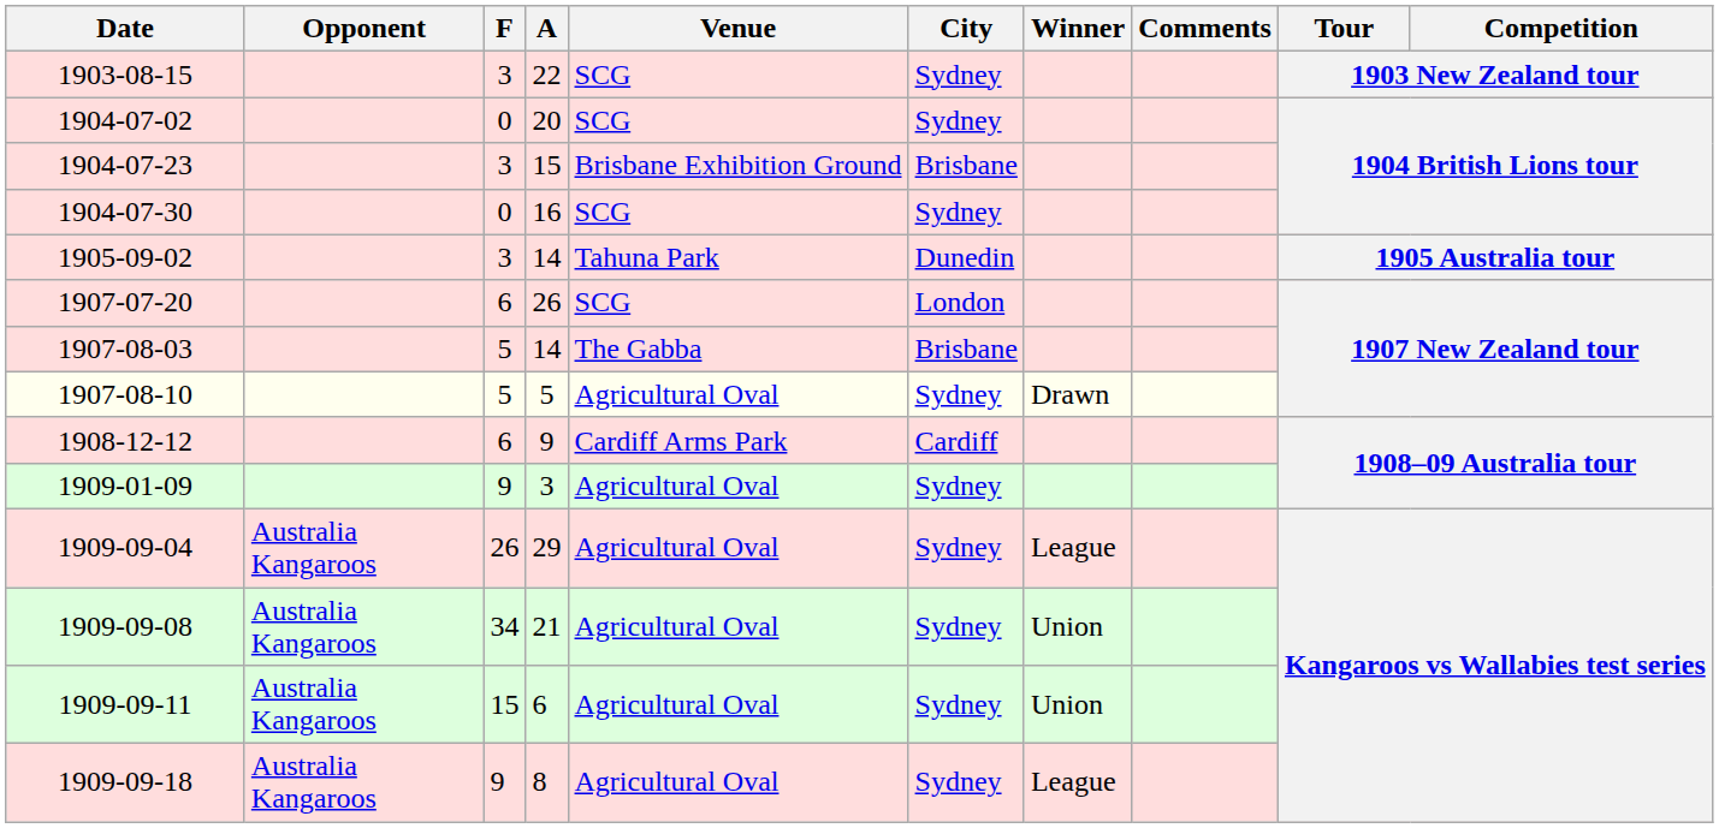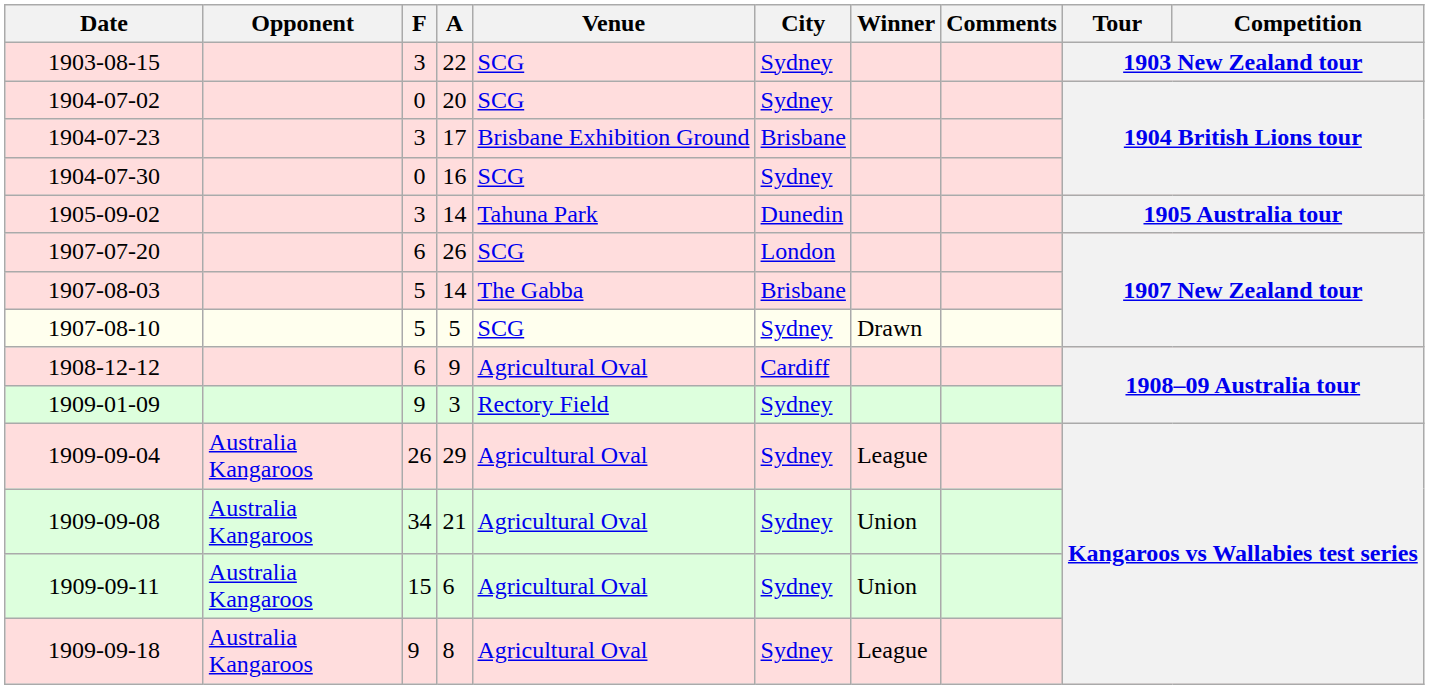 <table class="wikitable sortable">
 <tr>
 <th width=125>Date</th>
 <th width=125>Opponent</th>
 <th>F</th>
 <th>A</th>
 <th>Venue</th>
 <th>City</th>
 <th>Winner</th>
 <th>Comments</th>
 <th>Tour</th>
 <th>Competition</th>
 </tr>
 <tr bgcolor="#ffdddd">
 <td align=center>1903-08-15</td>
 <td></td>
 <td align=center>3</td>
 <td align=center>22</td>
 <td><a href='#'>SCG</a></td>
 <td> <a href='#'>Sydney</a></td>
 <td></td>
 <td></td>
 <th colspan=2 align=center><a href='#'>1903 New Zealand tour</a></th>
 </tr>
 <tr bgcolor="#ffdddd">
 <td align=center>1904-07-02</td>
 <td></td>
 <td align=center>0</td>
 <td align=center>20</td>
 <td><a href='#'>SCG</a></td>
 <td> <a href='#'>Sydney</a></td>
 <td></td>
 <td></td>
 <th colspan=2 rowspan=3 align=center><a href='#'>1904 British Lions tour</a></th>
 </tr>
 <tr bgcolor="#ffdddd">
 <td align=center>1904-07-23</td>
 <td></td>
 <td align=center>3</td>
-<td align=center>15</td>
+<td align=center>17</td>
 <td><a href='#'>Brisbane Exhibition Ground</a></td>
 <td> <a href='#'>Brisbane</a></td>
 <td></td>
 <td></td>
 </tr>
 <tr bgcolor="#ffdddd">
 <td align=center>1904-07-30</td>
 <td></td>
 <td align=center>0</td>
 <td align=center>16</td>
 <td><a href='#'>SCG</a></td>
 <td> <a href='#'>Sydney</a></td>
 <td></td>
 <td></td>
 </tr>
 <tr bgcolor="#ffdddd">
 <td align=center>1905-09-02</td>
 <td></td>
 <td align=center>3</td>
 <td align=center>14</td>
 <td><a href='#'>Tahuna Park</a></td>
 <td> <a href='#'>Dunedin</a></td>
 <td></td>
 <td></td>
 <th colspan=2 align=center><a href='#'>1905 Australia tour</a></th>
 </tr>
 <tr bgcolor="#ffdddd">
 <td align=center>1907-07-20</td>
 <td></td>
 <td align=center>6</td>
 <td align=center>26</td>
 <td><a href='#'>SCG</a></td>
 <td> <a href='#'>London</a></td>
 <td></td>
 <td></td>
 <th colspan=2 rowspan=3 align=center><a href='#'>1907 New Zealand tour</a></th>
 </tr>
 <tr bgcolor="#ffdddd">
 <td align=center>1907-08-03</td>
 <td></td>
 <td align=center>5</td>
 <td align=center>14</td>
 <td><a href='#'>The Gabba</a></td>
 <td> <a href='#'>Brisbane</a></td>
 <td></td>
 <td></td>
 </tr>
 <tr bgcolor="#FFFFEE">
 <td align=center>1907-08-10</td>
 <td></td>
 <td align=center>5</td>
 <td align=center>5</td>
-<td><a href='#'>Agricultural Oval</a></td>
+<td><a href='#'>SCG</a></td>
 <td> <a href='#'>Sydney</a></td>
 <td>Drawn</td>
 <td></td>
 </tr>
 <tr bgcolor="#ffdddd">
 <td align=center>1908-12-12</td>
 <td></td>
 <td align=center>6</td>
 <td align=center>9</td>
-<td><a href='#'>Cardiff Arms Park</a></td>
+<td><a href='#'>Agricultural Oval</a></td>
 <td> <a href='#'>Cardiff</a></td>
 <td></td>
 <td></td>
 <th align=center rowspan=2 colspan=2><a href='#'>1908–09 Australia tour</a></th>
 </tr>
 <tr bgcolor="#ddffdd">
 <td align=center>1909-01-09</td>
 <td></td>
 <td align=center>9</td>
 <td align=center>3</td>
-<td><a href='#'>Agricultural Oval</a></td>
+<td><a href='#'>Rectory Field</a></td>
 <td> <a href='#'>Sydney</a></td>
 <td></td>
 <td></td>
 </tr>
 <tr style="background:#ffdddd;">
 <td align=center>1909-09-04</td>
 <td> <a href='#'>Australia Kangaroos</a></td>
 <td>26</td>
 <td>29</td>
 <td><a href='#'>Agricultural Oval</a></td>
 <td> <a href='#'>Sydney</a></td>
 <td> League</td>
 <td></td>
 <th align=center rowspan=4 colspan=2><a href='#'>Kangaroos vs Wallabies test series</a></th>
 </tr>
 <tr style="background:#ddffdd;">
 <td align=center>1909-09-08</td>
 <td> <a href='#'>Australia Kangaroos</a></td>
 <td>34</td>
 <td>21</td>
 <td><a href='#'>Agricultural Oval</a></td>
 <td> <a href='#'>Sydney</a></td>
 <td> Union</td>
 <td></td>
 </tr>
 <tr style="background:#ddffdd;">
 <td align=center>1909-09-11</td>
 <td> <a href='#'>Australia Kangaroos</a></td>
 <td>15</td>
 <td>6</td>
 <td><a href='#'>Agricultural Oval</a></td>
 <td> <a href='#'>Sydney</a></td>
 <td> Union</td>
 <td></td>
 </tr>
 <tr style="background:#ffdddd;">
 <td align=center>1909-09-18</td>
 <td> <a href='#'>Australia Kangaroos</a></td>
 <td>9</td>
 <td>8</td>
 <td><a href='#'>Agricultural Oval</a></td>
 <td> <a href='#'>Sydney</a></td>
 <td> League</td>
 <td></td>
 </tr>
 </table>
